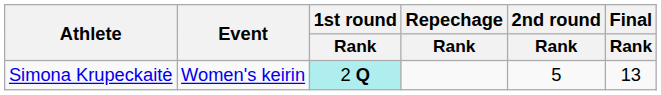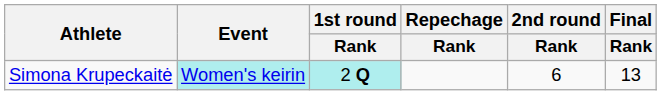 <table class="wikitable" style="font-size:90%">
 <tr>
 <th rowspan=2>Athlete</th>
 <th rowspan=2>Event</th>
 <th>1st round</th>
 <th>Repechage</th>
 <th>2nd round</th>
 <th>Final</th>
 </tr>
 <tr style="font-size:95%">
 <th>Rank</th>
 <th>Rank</th>
 <th>Rank</th>
 <th>Rank</th>
 </tr>
 <tr align=center>
 <td align=left><a href='#'>Simona Krupeckaitė</a></td>
-<td align=left><a href='#'>Women's keirin</a></td>
+<td align=left style="background: paleturquoise;"><a href='#'>Women's keirin</a></td>
 <td style="background: paleturquoise;">2 <strong>Q</strong></td>
 <td></td>
-<td>5</td>
+<td>6</td>
 <td>13</td>
 </tr>
 </table>
